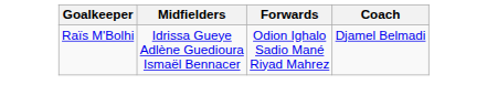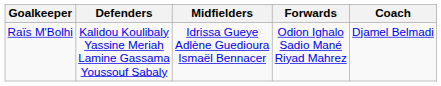 <table class="wikitable" style="margin:auto;text-align:center">
 <tr>
 <th>Goalkeeper</th>
+<th>Defenders</th>
 <th>Midfielders</th>
 <th>Forwards</th>
 <th>Coach</th>
 </tr>
 <tr style="vertical-align:top;">
 <td> <a href='#'>Raïs M'Bolhi</a></td>
+<td> <a href='#'>Kalidou Koulibaly</a><br> <a href='#'>Yassine Meriah</a><br> <a href='#'>Lamine Gassama</a><br> <a href='#'>Youssouf Sabaly</a></td>
 <td> <a href='#'>Idrissa Gueye</a><br> <a href='#'>Adlène Guedioura</a><br> <a href='#'>Ismaël Bennacer</a></td>
 <td> <a href='#'>Odion Ighalo</a><br> <a href='#'>Sadio Mané</a><br> <a href='#'>Riyad Mahrez</a></td>
 <td> <a href='#'>Djamel Belmadi</a></td>
 </tr>
 </table>
